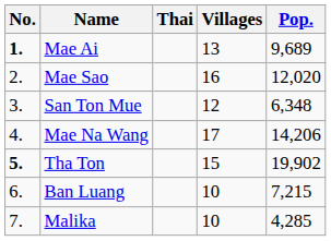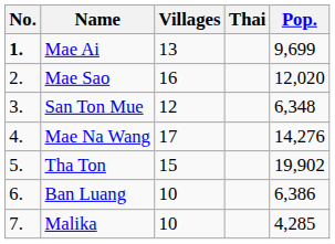 <table class="wikitable sortable">
 <tr>
 <th>No.</th>
 <th>Name</th>
+<th>Villages</th>
 <th>Thai</th>
-<th>Villages</th>
 <th><a href='#'>Pop.</a></th>
 </tr>
 <tr>
 <td><strong>1.</strong></td>
 <td><a href='#'>Mae Ai</a></td>
+<td>13</td>
 <td></td>
-<td>13</td>
-<td>9,689</td>
+<td>9,699</td>
 </tr>
 <tr>
 <td>2.</td>
 <td><a href='#'>Mae Sao</a></td>
+<td>16</td>
 <td></td>
-<td>16</td>
 <td>12,020</td>
 </tr>
 <tr>
 <td>3.</td>
 <td><a href='#'>San Ton Mue</a></td>
+<td>12</td>
 <td></td>
-<td>12</td>
 <td>6,348</td>
 </tr>
 <tr>
 <td>4.</td>
 <td><a href='#'>Mae Na Wang</a></td>
+<td>17</td>
 <td></td>
-<td>17</td>
-<td>14,206</td>
+<td>14,276</td>
 </tr>
 <tr>
-<td><strong>5.</strong></td>
+<td>5.</td>
 <td><a href='#'>Tha Ton</a></td>
+<td>15</td>
 <td></td>
-<td>15</td>
 <td>19,902</td>
 </tr>
 <tr>
 <td>6.</td>
 <td><a href='#'>Ban Luang</a></td>
+<td>10</td>
 <td></td>
-<td>10</td>
-<td>7,215</td>
+<td>6,386</td>
 </tr>
 <tr>
 <td>7.</td>
 <td><a href='#'>Malika</a></td>
+<td>10</td>
 <td></td>
-<td>10</td>
 <td>4,285</td>
 </tr>
 </table>
